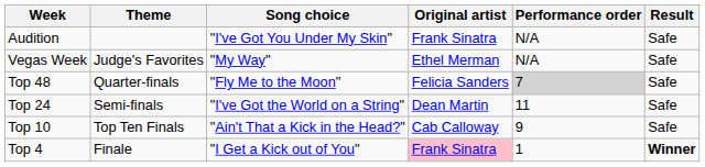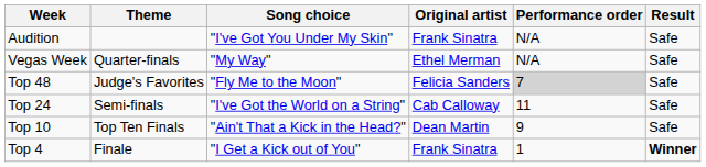 <table class="wikitable">
 <tr>
 <th>Week</th>
 <th>Theme</th>
 <th>Song choice</th>
 <th>Original artist</th>
 <th>Performance order</th>
 <th>Result</th>
 </tr>
 <tr>
 <td>Audition</td>
 <td></td>
 <td>"<a href='#'>I've Got You Under My Skin</a>"</td>
 <td><a href='#'>Frank Sinatra</a></td>
 <td>N/A</td>
 <td>Safe</td>
 </tr>
 <tr>
 <td>Vegas Week</td>
-<td>Judge's Favorites</td>
+<td>Quarter-finals</td>
 <td>"<a href='#'>My Way</a>"</td>
 <td><a href='#'>Ethel Merman</a></td>
 <td>N/A</td>
 <td>Safe</td>
 </tr>
 <tr>
 <td>Top 48</td>
-<td>Quarter-finals</td>
+<td>Judge's Favorites</td>
 <td>"<a href='#'>Fly Me to the Moon</a>"</td>
 <td><a href='#'>Felicia Sanders</a></td>
 <td style="background: lightgrey;">7</td>
 <td>Safe</td>
 </tr>
 <tr>
 <td>Top 24</td>
 <td>Semi-finals</td>
 <td>"<a href='#'>I've Got the World on a String</a>"</td>
-<td><a href='#'>Dean Martin</a></td>
+<td><a href='#'>Cab Calloway</a></td>
 <td>11</td>
 <td>Safe</td>
 </tr>
 <tr>
 <td>Top 10</td>
 <td>Top Ten Finals</td>
 <td>"<a href='#'>Ain't That a Kick in the Head?</a>"</td>
-<td><a href='#'>Cab Calloway</a></td>
+<td><a href='#'>Dean Martin</a></td>
 <td>9</td>
 <td>Safe</td>
 </tr>
 <tr>
 <td>Top 4</td>
 <td>Finale</td>
 <td>"<a href='#'>I Get a Kick out of You</a>"</td>
-<td style="background: pink;"><a href='#'>Frank Sinatra</a></td>
+<td><a href='#'>Frank Sinatra</a></td>
 <td>1</td>
 <td><strong>Winner</strong></td>
 </tr>
 </table>
